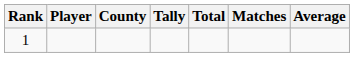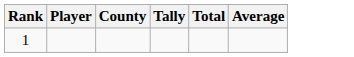 <table class="wikitable">
 <tr>
 <th>Rank</th>
 <th>Player</th>
 <th>County</th>
 <th>Tally</th>
 <th>Total</th>
-<th>Matches</th>
 <th>Average</th>
 </tr>
 <tr>
 <td rowspan=1 align=center>1</td>
 <td></td>
 <td></td>
 <td align=center></td>
 <td align=center></td>
 <td align=center></td>
-<td align=center></td>
 </tr>
 </table>
